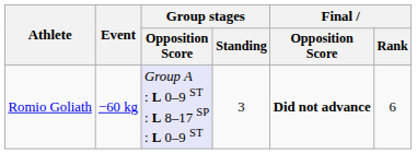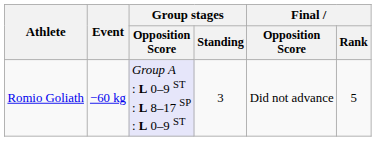 <table class="wikitable" style="font-size:90%">
 <tr>
 <th rowspan=2>Athlete</th>
 <th rowspan=2>Event</th>
 <th colspan=2>Group stages</th>
 <th colspan=2>Final / </th>
 </tr>
 <tr style="font-size:95%">
 <th>Opposition<br>Score</th>
 <th>Standing</th>
 <th>Opposition<br>Score</th>
 <th>Rank</th>
 </tr>
 <tr align=center>
 <td align=left><a href='#'>Romio Goliath</a></td>
 <td align=left><a href='#'>−60 kg</a></td>
 <td align=left style="background: lavender;"><em>Group A</em><br>: <strong>L</strong> 0–9 <sup>ST</sup><br>: <strong>L</strong> 8–17 <sup>SP</sup><br>: <strong>L</strong> 0–9 <sup>ST</sup></td>
 <td>3</td>
-<td><strong>Did not advance</strong></td>
-<td>6</td>
+<td>Did not advance</td>
+<td>5</td>
 </tr>
 </table>
